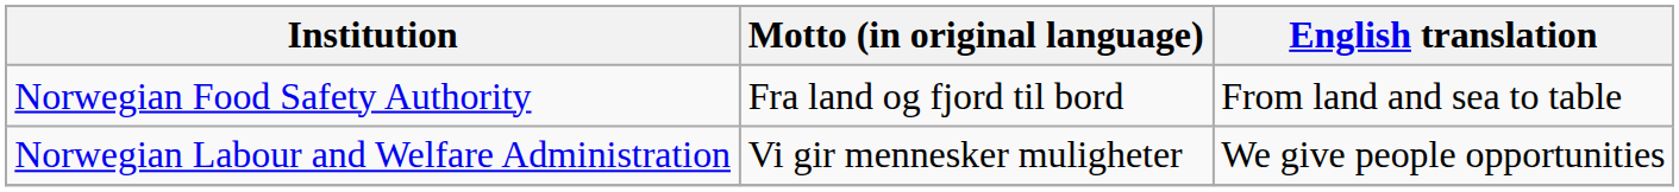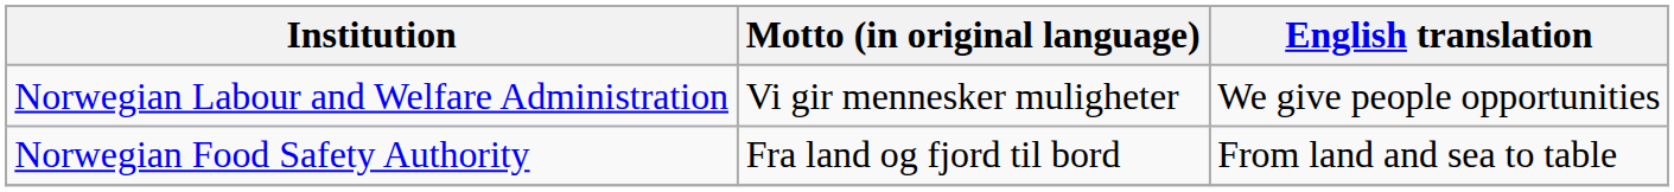 <table class="wikitable" | align="center">
 <tr>
 <th>Institution</th>
 <th>Motto (in original language)</th>
 <th><a href='#'>English</a> translation</th>
 </tr>
 <tr>
+<td><a href='#'>Norwegian Labour and Welfare Administration</a></td>
+<td>Vi gir mennesker muligheter</td>
+<td>We give people opportunities</td>
+</tr>
+<tr>
 <td><a href='#'>Norwegian Food Safety Authority</a></td>
 <td>Fra land og fjord til bord</td>
 <td>From land and sea to table</td>
 </tr>
 <tr>
-<td><a href='#'>Norwegian Labour and Welfare Administration</a></td>
-<td>Vi gir mennesker muligheter</td>
-<td>We give people opportunities</td>
-</tr>
-<tr>
 </tr>
 </table>
